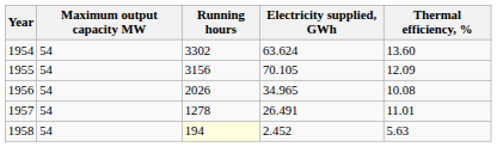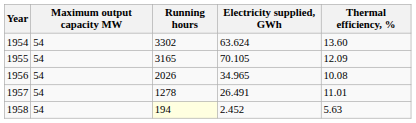 <table class="wikitable">
 <tr>
 <th>Year</th>
 <th>Maximum  output capacity MW</th>
 <th>Running  hours</th>
 <th>Electricity  supplied, GWh</th>
 <th>Thermal  efficiency, %</th>
 </tr>
 <tr>
 <td>1954</td>
 <td>54</td>
 <td>3302</td>
 <td>63.624</td>
 <td>13.60</td>
 </tr>
 <tr>
 <td>1955</td>
 <td>54</td>
-<td>3156</td>
+<td>3165</td>
 <td>70.105</td>
 <td>12.09</td>
 </tr>
 <tr>
 <td>1956</td>
 <td>54</td>
 <td>2026</td>
 <td>34.965</td>
 <td>10.08</td>
 </tr>
 <tr>
 <td>1957</td>
 <td>54</td>
 <td>1278</td>
 <td>26.491</td>
 <td>11.01</td>
 </tr>
 <tr>
 <td>1958</td>
 <td>54</td>
 <td style="background: lightyellow;">194</td>
 <td>2.452</td>
 <td>5.63</td>
 </tr>
 </table>
